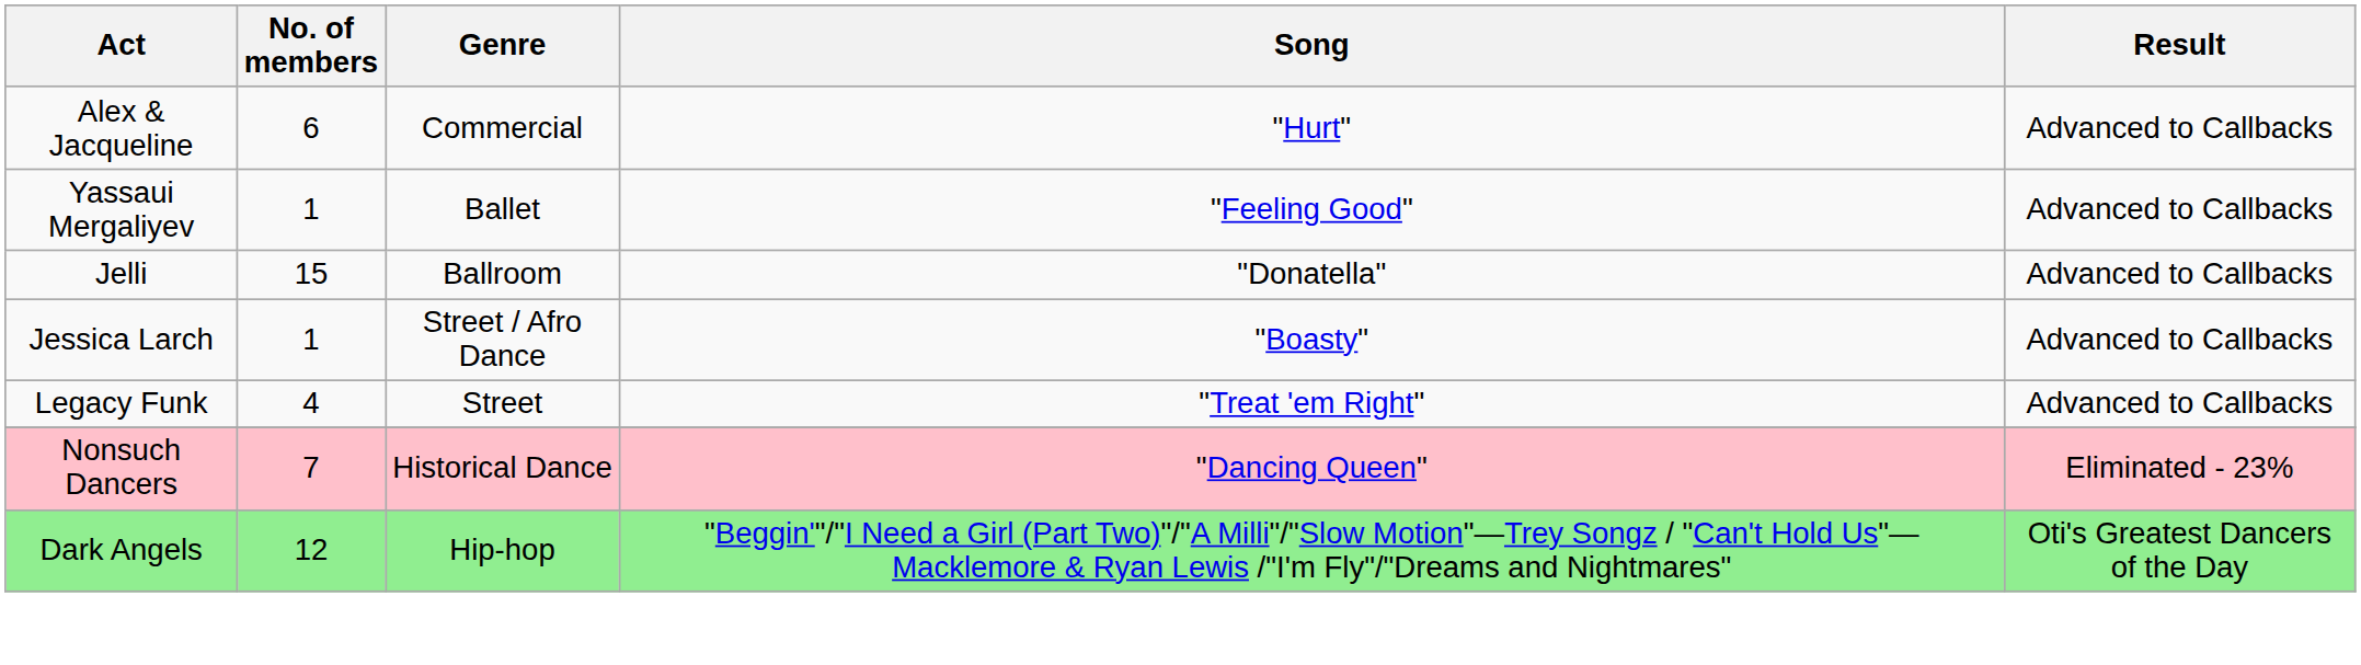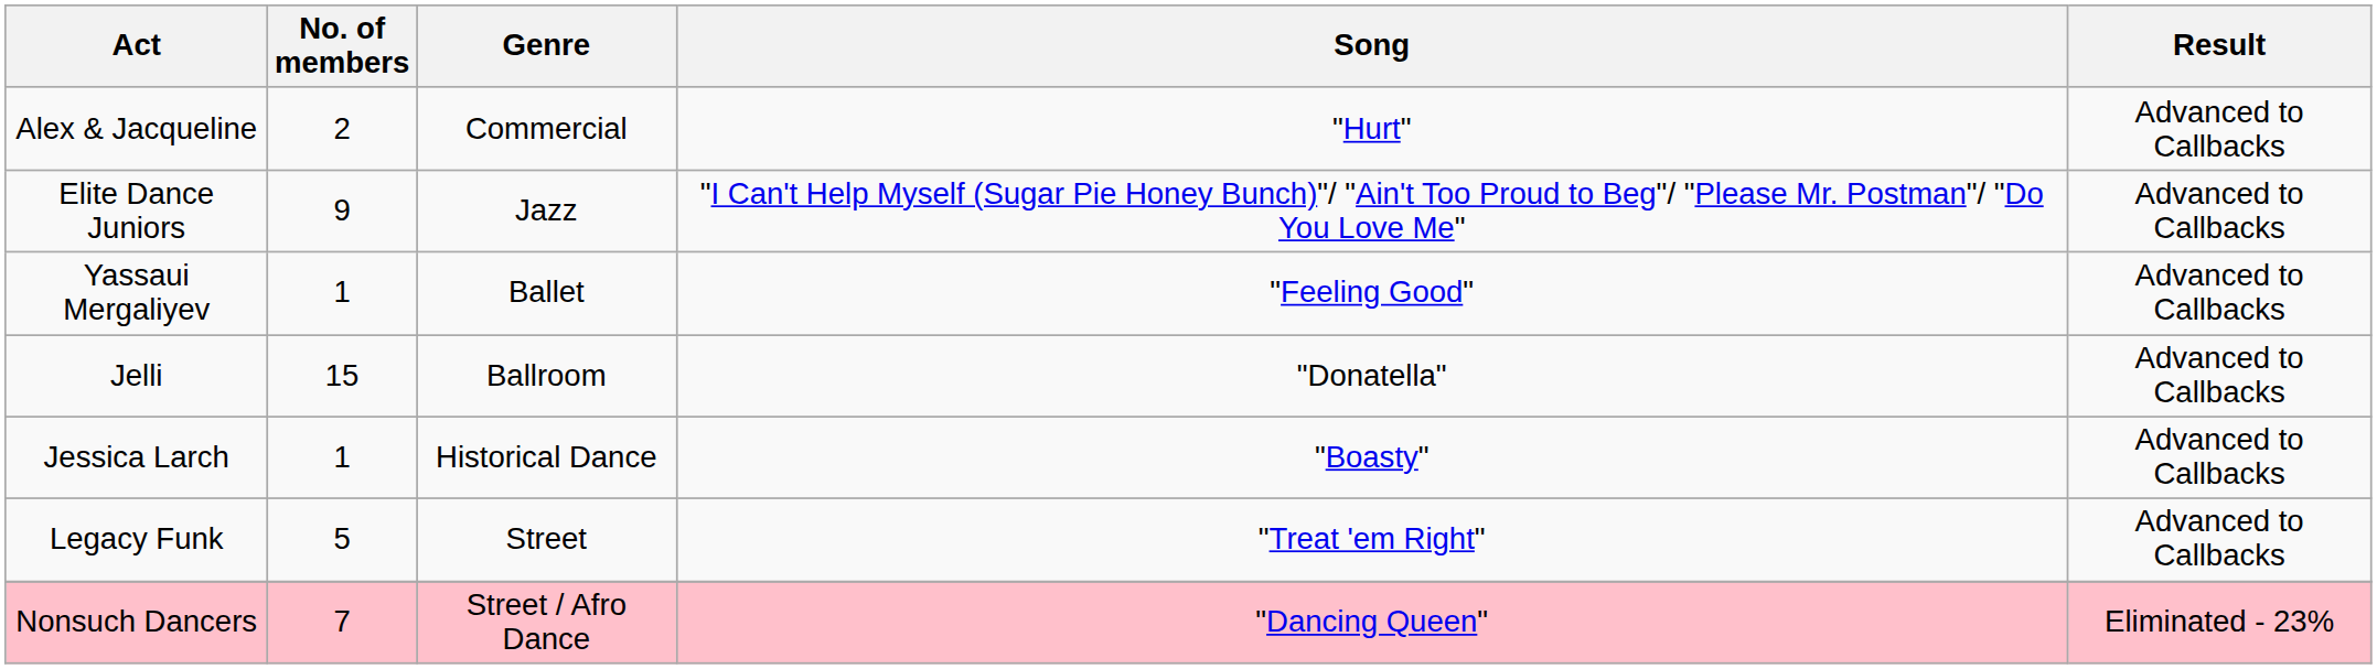 <table class="wikitable sortable" style="text-align:center">
 <tr>
 <th>Act</th>
 <th>No. of<br>members</th>
 <th>Genre</th>
 <th>Song</th>
 <th>Result</th>
 </tr>
 <tr>
 <td>Alex & Jacqueline</td>
-<td>6</td>
+<td>2</td>
 <td>Commercial</td>
 <td>"<a href='#'>Hurt</a>"</td>
+<td>Advanced to Callbacks</td>
+</tr>
+<tr>
+<td>Elite Dance Juniors</td>
+<td>9</td>
+<td>Jazz</td>
+<td>"<a href='#'>I Can't Help Myself (Sugar Pie Honey Bunch)</a>"/ "<a href='#'>Ain't Too Proud to Beg</a>"/ "<a href='#'>Please Mr. Postman</a>"/ "<a href='#'>Do You Love Me</a>"</td>
 <td>Advanced to Callbacks</td>
 </tr>
 <tr>
 <td>Yassaui Mergaliyev</td>
 <td>1</td>
 <td>Ballet</td>
 <td>"<a href='#'>Feeling Good</a>"</td>
 <td>Advanced to Callbacks</td>
 </tr>
 <tr>
 <td>Jelli</td>
 <td>15</td>
 <td>Ballroom</td>
 <td>"Donatella"</td>
 <td>Advanced to Callbacks</td>
 </tr>
 <tr>
 <td>Jessica Larch</td>
 <td>1</td>
-<td>Street / Afro Dance</td>
+<td>Historical Dance</td>
 <td>"<a href='#'>Boasty</a>"</td>
 <td>Advanced to Callbacks</td>
 </tr>
 <tr>
 <td>Legacy Funk</td>
-<td>4</td>
+<td>5</td>
 <td>Street</td>
 <td>"<a href='#'>Treat 'em Right</a>"</td>
 <td>Advanced to Callbacks</td>
 </tr>
 <tr>
 </tr>
 <tr style="background:pink;">
 <td>Nonsuch Dancers</td>
 <td>7</td>
-<td>Historical Dance</td>
+<td>Street / Afro Dance</td>
 <td>"<a href='#'>Dancing Queen</a>"</td>
 <td>Eliminated - 23%</td>
 </tr>
-<tr style="background:lightgreen;">
-<td>Dark Angels</td>
-<td>12</td>
-<td>Hip-hop</td>
-<td>"<a href='#'>Beggin'</a>"/"<a href='#'>I Need a Girl (Part Two)</a>"/"<a href='#'>A Milli</a>"/"<a href='#'>Slow Motion</a>"—<a href='#'>Trey Songz</a> / "<a href='#'>Can't Hold Us</a>"—<a href='#'>Macklemore & Ryan Lewis</a> /"I'm Fly"/"Dreams and Nightmares"</td>
-<td>Oti's Greatest Dancers of the Day</td>
-</tr>
 </table>
